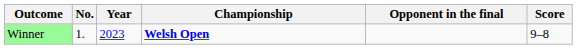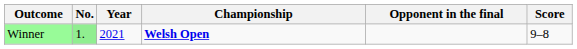 <table class="wikitable sortable">
 <tr>
 <th width="80">Outcome</th>
 <th width="20">No.</th>
 <th width="50">Year</th>
 <th width="280">Championship</th>
 <th width="200">Opponent in the final</th>
 <th width="50">Score</th>
 </tr>
 <tr>
 <td style="background:#98fb98;">Winner</td>
-<td>1.</td>
-<td><a href='#'>2023</a></td>
+<td style="background: lightgreen;">1.</td>
+<td><a href='#'>2021</a></td>
 <td><strong><a href='#'>Welsh Open</a></strong></td>
 <td> </td>
 <td>9–8</td>
 </tr>
 </table>
